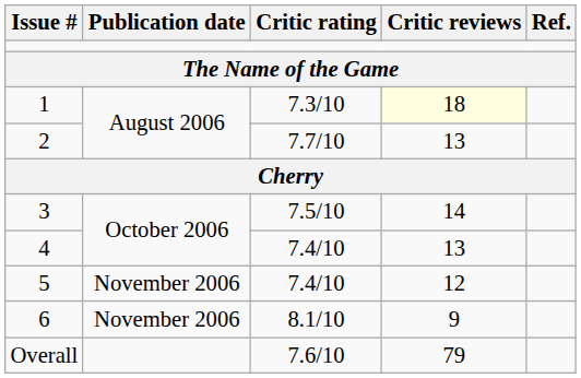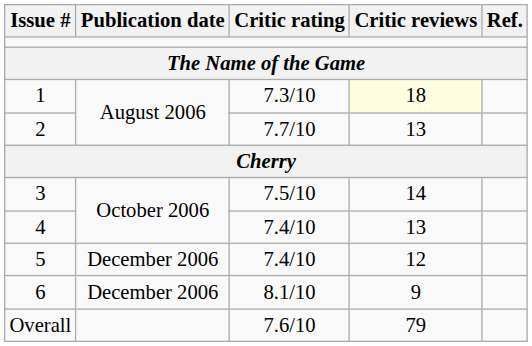 <table class="wikitable" style="text-align: center;">
 <tr>
 <th>Issue #</th>
 <th>Publication date</th>
 <th>Critic rating</th>
 <th>Critic reviews</th>
 <th>Ref.</th>
 </tr>
 <tr>
 <td colspan="5"></td>
 </tr>
 <tr>
 <th colspan="5"><em>The Name of the Game</em></th>
 </tr>
 <tr>
 <td>1</td>
 <td rowspan="2">August 2006</td>
 <td>7.3/10</td>
 <td style="background: lightyellow;">18</td>
 <td></td>
 </tr>
 <tr>
 <td>2</td>
 <td>7.7/10</td>
 <td>13</td>
 <td></td>
 </tr>
 <tr>
 <th colspan="5"><em>Cherry</em></th>
 </tr>
 <tr>
 <td>3</td>
 <td rowspan="2">October 2006</td>
 <td>7.5/10</td>
 <td>14</td>
 <td></td>
 </tr>
 <tr>
 <td>4</td>
 <td>7.4/10</td>
 <td>13</td>
 <td></td>
 </tr>
 <tr>
 <td>5</td>
-<td>November 2006</td>
+<td>December 2006</td>
 <td>7.4/10</td>
 <td>12</td>
 <td></td>
 </tr>
 <tr>
 <td>6</td>
-<td>November 2006</td>
+<td>December 2006</td>
 <td>8.1/10</td>
 <td>9</td>
 <td></td>
 </tr>
 <tr>
 <td>Overall</td>
 <td></td>
 <td>7.6/10</td>
 <td>79</td>
 <td></td>
 </tr>
 </table>
